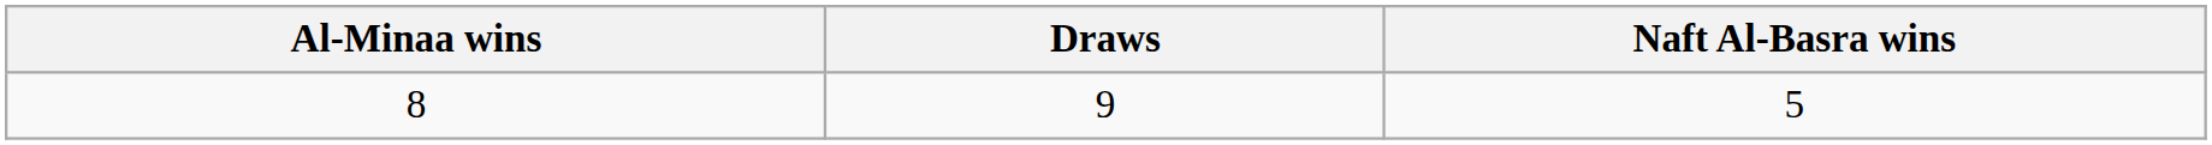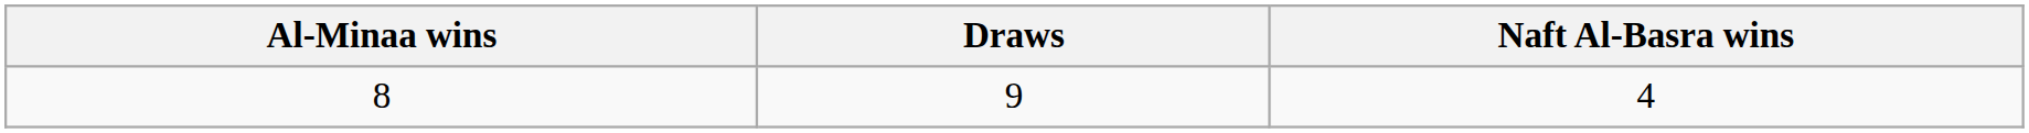 <table class="wikitable" style="font-size:90%" width=90%;>
 <tr>
 <th width=150>Al-Minaa wins</th>
 <th width=100>Draws</th>
 <th width=150>Naft Al-Basra wins</th>
 </tr>
 <tr>
 <td align="center">8</td>
 <td align="center">9</td>
-<td align="center">5</td>
+<td align="center">4</td>
 </tr>
 </table>
